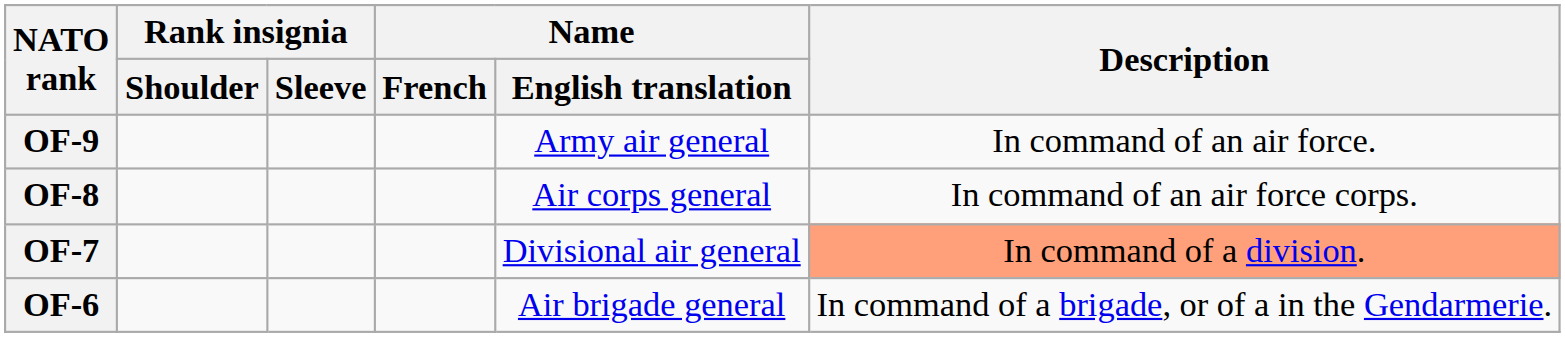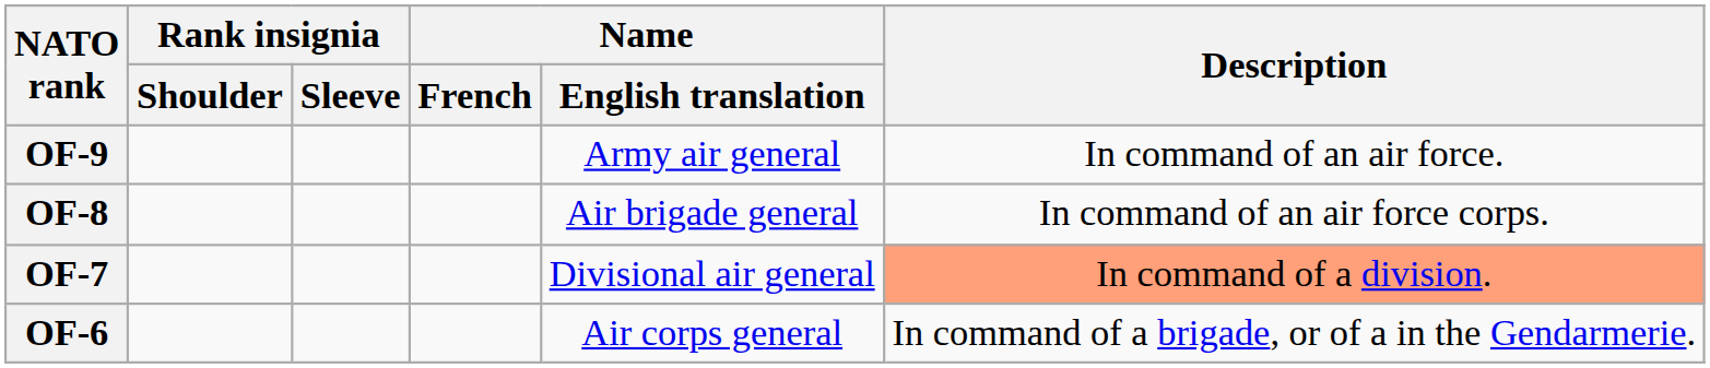 <table class="wikitable plainrowheaders" style="text-align:center;" border="1">
 <tr>
 <th rowspan=2>NATO<br>rank</th>
 <th colspan=2>Rank insignia</th>
 <th colspan=2>Name</th>
 <th rowspan=2>Description</th>
 </tr>
 <tr>
 <th>Shoulder</th>
 <th>Sleeve</th>
 <th>French</th>
 <th>English translation</th>
 </tr>
 <tr>
 <th>OF-9</th>
 <td></td>
 <td></td>
 <td></td>
 <td><a href='#'>Army air general</a></td>
 <td>In command of an air force.</td>
 </tr>
 <tr>
 <th>OF-8</th>
 <td></td>
 <td></td>
 <td></td>
-<td><a href='#'>Air corps general</a></td>
+<td><a href='#'>Air brigade general</a></td>
 <td>In command of an air force corps.</td>
 </tr>
 <tr>
 <th>OF-7</th>
 <td></td>
 <td></td>
 <td></td>
 <td><a href='#'>Divisional air general</a></td>
 <td style="background: lightsalmon;">In command of a <a href='#'>division</a>.</td>
 </tr>
 <tr>
 <th>OF-6</th>
 <td></td>
 <td></td>
 <td></td>
-<td><a href='#'>Air brigade general</a></td>
+<td><a href='#'>Air corps general</a></td>
 <td>In command of a <a href='#'>brigade</a>, or of a  in the <a href='#'>Gendarmerie</a>.</td>
 </tr>
 </table>
